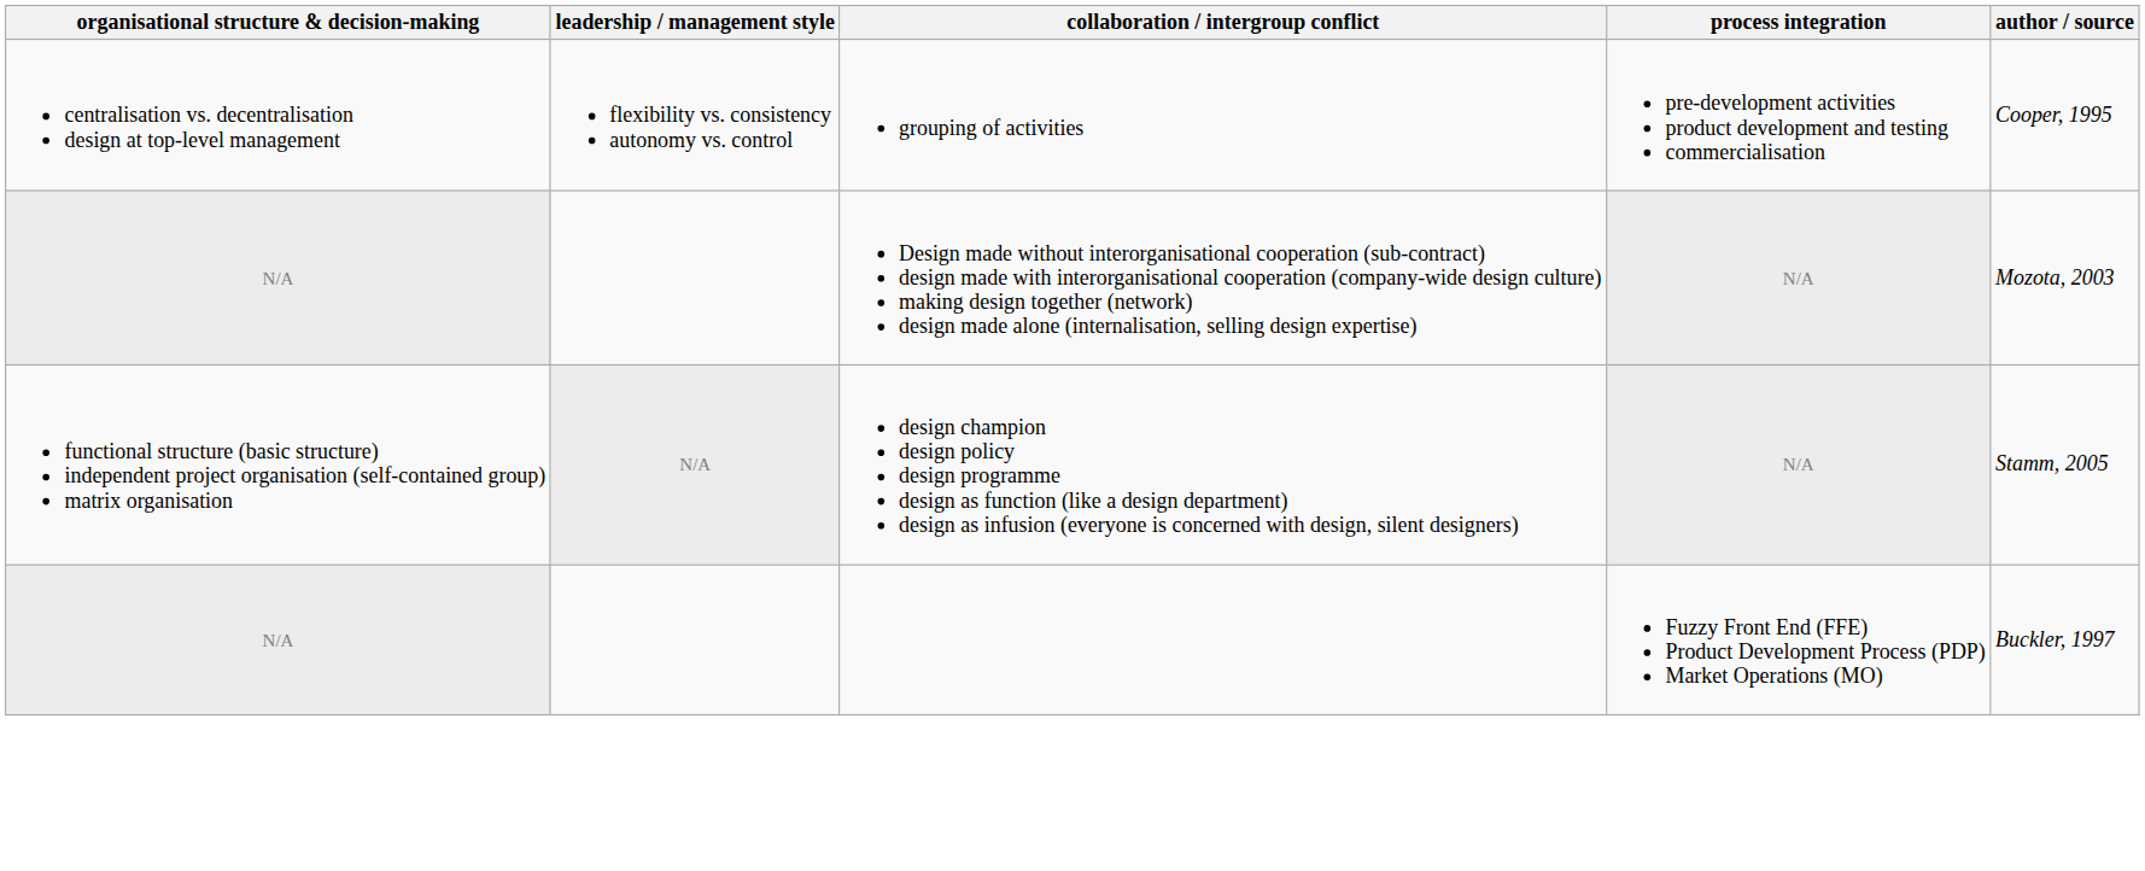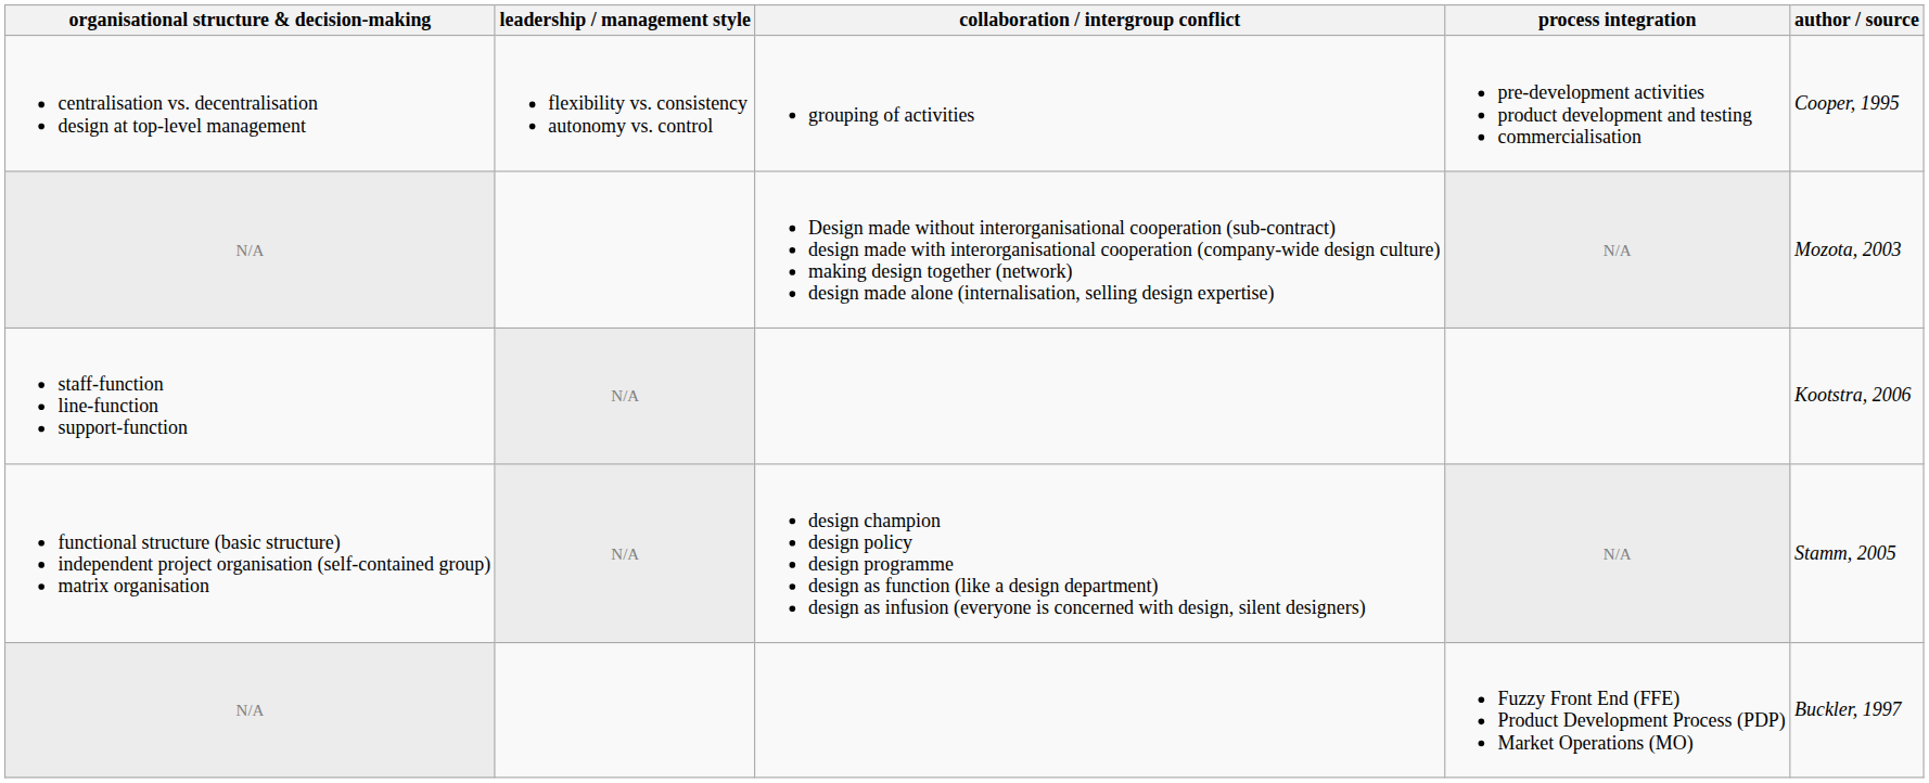 <table class="wikitable">
 <tr>
 <th>organisational structure & decision-making</th>
 <th>leadership / management style</th>
 <th>collaboration / intergroup conflict</th>
 <th>process integration</th>
 <th>author / source</th>
 </tr>
 <tr>
 <td><br><ul><li>centralisation vs. decentralisation</li><li>design at top-level management</li></ul></td>
 <td><br><ul><li>flexibility vs. consistency</li><li>autonomy vs. control</li></ul></td>
 <td><br><ul><li>grouping of activities</li></ul></td>
 <td><br><ul><li>pre-development activities</li><li>product development and testing</li><li>commercialisation</li></ul></td>
 <td><em>Cooper, 1995</em> </td>
 </tr>
 <tr>
 <td style="background: #ececec; color: grey; vertical-align: middle; text-align:center;" class="table-na"><small>N/A</small></td>
 <td></td>
 <td><br><ul><li>Design made without interorganisational cooperation (sub-contract)</li><li>design made with interorganisational cooperation (company-wide design culture)</li><li>making design together (network)</li><li>design made alone (internalisation, selling design expertise)</li></ul></td>
 <td style="background: #ececec; color: grey; vertical-align: middle; text-align:center;" class="table-na"><small>N/A</small></td>
 <td><em>Mozota, 2003</em> </td>
 </tr>
 <tr>
+<td><br><ul><li>staff-function</li><li>line-function</li><li>support-function</li></ul></td>
+<td style="background: #ececec; color: grey; vertical-align: middle; text-align:center;" class="table-na"><small>N/A</small></td>
+<td></td>
+<td></td>
+<td><em>Kootstra, 2006</em> </td>
+</tr>
+<tr>
 <td><br><ul><li>functional structure (basic structure)</li><li>independent project organisation (self-contained group)</li><li>matrix organisation</li></ul></td>
 <td style="background: #ececec; color: grey; vertical-align: middle; text-align:center;" class="table-na"><small>N/A</small></td>
 <td><br><ul><li>design champion</li><li>design policy</li><li>design programme</li><li>design as function (like a design department)</li><li>design as infusion (everyone is concerned with design, silent designers)</li></ul></td>
 <td style="background: #ececec; color: grey; vertical-align: middle; text-align:center;" class="table-na"><small>N/A</small></td>
 <td><em>Stamm, 2005</em> </td>
 </tr>
 <tr>
 <td style="background: #ececec; color: grey; vertical-align: middle; text-align:center;" class="table-na"><small>N/A</small></td>
 <td></td>
 <td></td>
 <td><br><ul><li>Fuzzy Front End (FFE)</li><li>Product Development Process (PDP)</li><li>Market Operations (MO)</li></ul></td>
 <td><em>Buckler, 1997</em> </td>
 </tr>
 </table>
